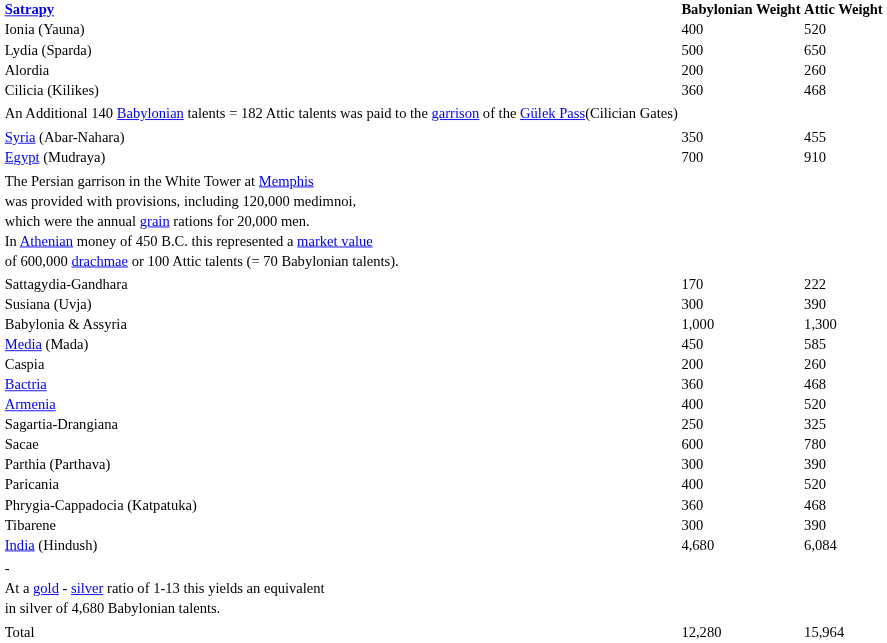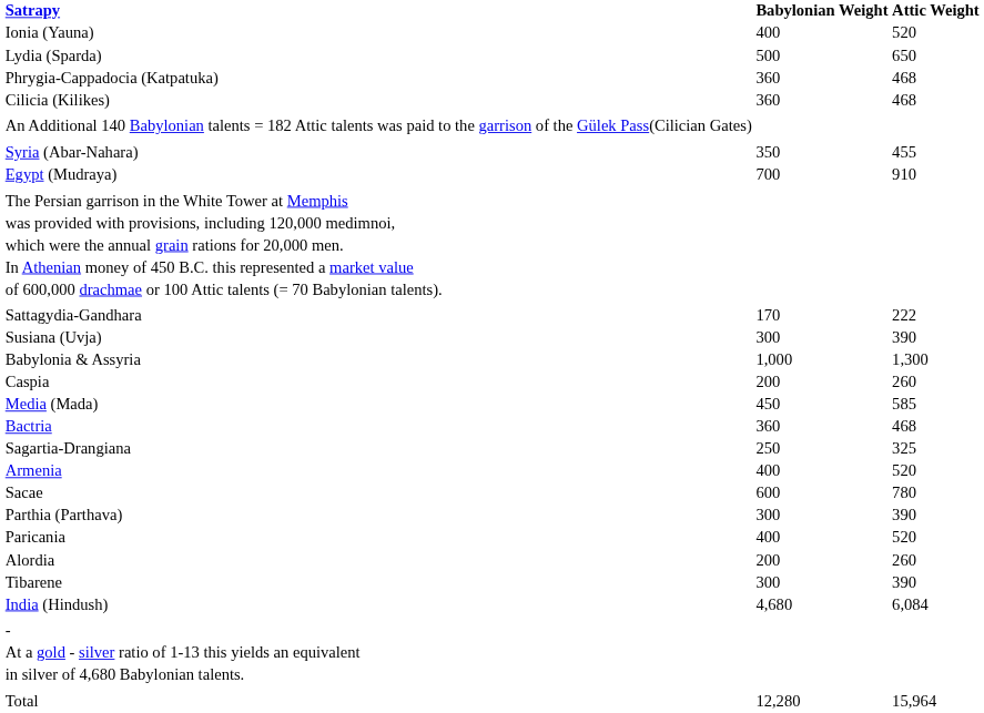 <table>
 <tr>
 <td><strong><a href='#'>Satrapy</a></strong></td>
 <td><strong>Babylonian Weight</strong></td>
 <td><strong>Attic Weight</strong></td>
 <td></td>
 </tr>
 <tr>
 <td>Ionia (Yauna)</td>
 <td>400</td>
 <td>520</td>
 <td></td>
 </tr>
 <tr>
 <td>Lydia (Sparda)</td>
 <td>500</td>
 <td>650</td>
 <td></td>
 </tr>
 <tr>
-<td>Alordia</td>
-<td>200</td>
-<td>260</td>
+<td>Phrygia-Cappadocia (Katpatuka)</td>
+<td>360</td>
+<td>468</td>
 <td></td>
 </tr>
 <tr>
 <td>Cilicia (Kilikes)</td>
 <td>360</td>
 <td>468</td>
 <td></td>
 </tr>
 <tr>
 <td></td>
 </tr>
 <tr>
 <td>An Additional 140 <a href='#'>Babylonian</a> talents = 182 Attic talents was paid to the <a href='#'>garrison</a> of the <a href='#'>Gülek Pass</a>(Cilician Gates)</td>
 </tr>
 <tr>
 <td></td>
 </tr>
 <tr>
 <td><a href='#'>Syria</a> (Abar-Nahara)</td>
 <td>350</td>
 <td>455</td>
 <td></td>
 </tr>
 <tr>
 <td><a href='#'>Egypt</a> (Mudraya)</td>
 <td>700</td>
 <td>910</td>
 <td></td>
 </tr>
 <tr>
 <td></td>
 </tr>
 <tr>
 <td>The Persian garrison in the White Tower at <a href='#'>Memphis</a></td>
 </tr>
 <tr>
 <td>was provided with provisions, including 120,000 medimnoi,</td>
 </tr>
 <tr>
 <td>which were the annual <a href='#'>grain</a> rations for 20,000 men.</td>
 </tr>
 <tr>
 <td>In <a href='#'>Athenian</a> money of 450 B.C. this represented a <a href='#'>market value</a></td>
 </tr>
 <tr>
 <td>of 600,000 <a href='#'>drachmae</a> or 100 Attic talents (= 70 Babylonian talents).</td>
 </tr>
 <tr>
 <td></td>
 </tr>
 <tr>
 <td>Sattagydia-Gandhara</td>
 <td>170</td>
 <td>222</td>
 <td></td>
 </tr>
 <tr>
 <td>Susiana (Uvja)</td>
 <td>300</td>
 <td>390</td>
 <td></td>
 </tr>
 <tr>
 <td>Babylonia & Assyria</td>
 <td>1,000</td>
 <td>1,300</td>
 <td></td>
 </tr>
 <tr>
+<td>Caspia</td>
+<td>200</td>
+<td>260</td>
+<td></td>
+</tr>
+<tr>
 <td><a href='#'>Media</a> (Mada)</td>
 <td>450</td>
 <td>585</td>
-<td></td>
-</tr>
-<tr>
-<td>Caspia</td>
-<td>200</td>
-<td>260</td>
 <td></td>
 </tr>
 <tr>
 <td><a href='#'>Bactria</a></td>
 <td>360</td>
 <td>468</td>
 <td></td>
 </tr>
 <tr>
+<td>Sagartia-Drangiana</td>
+<td>250</td>
+<td>325</td>
+<td></td>
+</tr>
+<tr>
 <td><a href='#'>Armenia</a></td>
 <td>400</td>
 <td>520</td>
-<td></td>
-</tr>
-<tr>
-<td>Sagartia-Drangiana</td>
-<td>250</td>
-<td>325</td>
 <td></td>
 </tr>
 <tr>
 <td>Sacae</td>
 <td>600</td>
 <td>780</td>
 <td></td>
 </tr>
 <tr>
 <td>Parthia (Parthava)</td>
 <td>300</td>
 <td>390</td>
 <td></td>
 </tr>
 <tr>
 <td>Paricania</td>
 <td>400</td>
 <td>520</td>
 <td></td>
 </tr>
 <tr>
-<td>Phrygia-Cappadocia (Katpatuka)</td>
-<td>360</td>
-<td>468</td>
+<td>Alordia</td>
+<td>200</td>
+<td>260</td>
 <td></td>
 </tr>
 <tr>
 <td>Tibarene</td>
 <td>300</td>
 <td>390</td>
 <td></td>
 </tr>
 <tr>
 <td><a href='#'>India</a> (Hindush)</td>
 <td>4,680</td>
 <td>6,084</td>
 <td></td>
 </tr>
 <tr>
 <td></td>
 </tr>
 <tr>
 <td Paid in >-</td>
 </tr>
 <tr>
 <td>At a <a href='#'>gold</a> - <a href='#'>silver</a> ratio of 1-13 this yields an equivalent</td>
 </tr>
 <tr>
 <td>in silver of 4,680 Babylonian talents.</td>
 </tr>
 <tr>
 <td></td>
 </tr>
 <tr>
 <td>Total</td>
 <td>12,280</td>
 <td>15,964</td>
 <td></td>
 </tr>
 <tr>
 </tr>
 </table>
